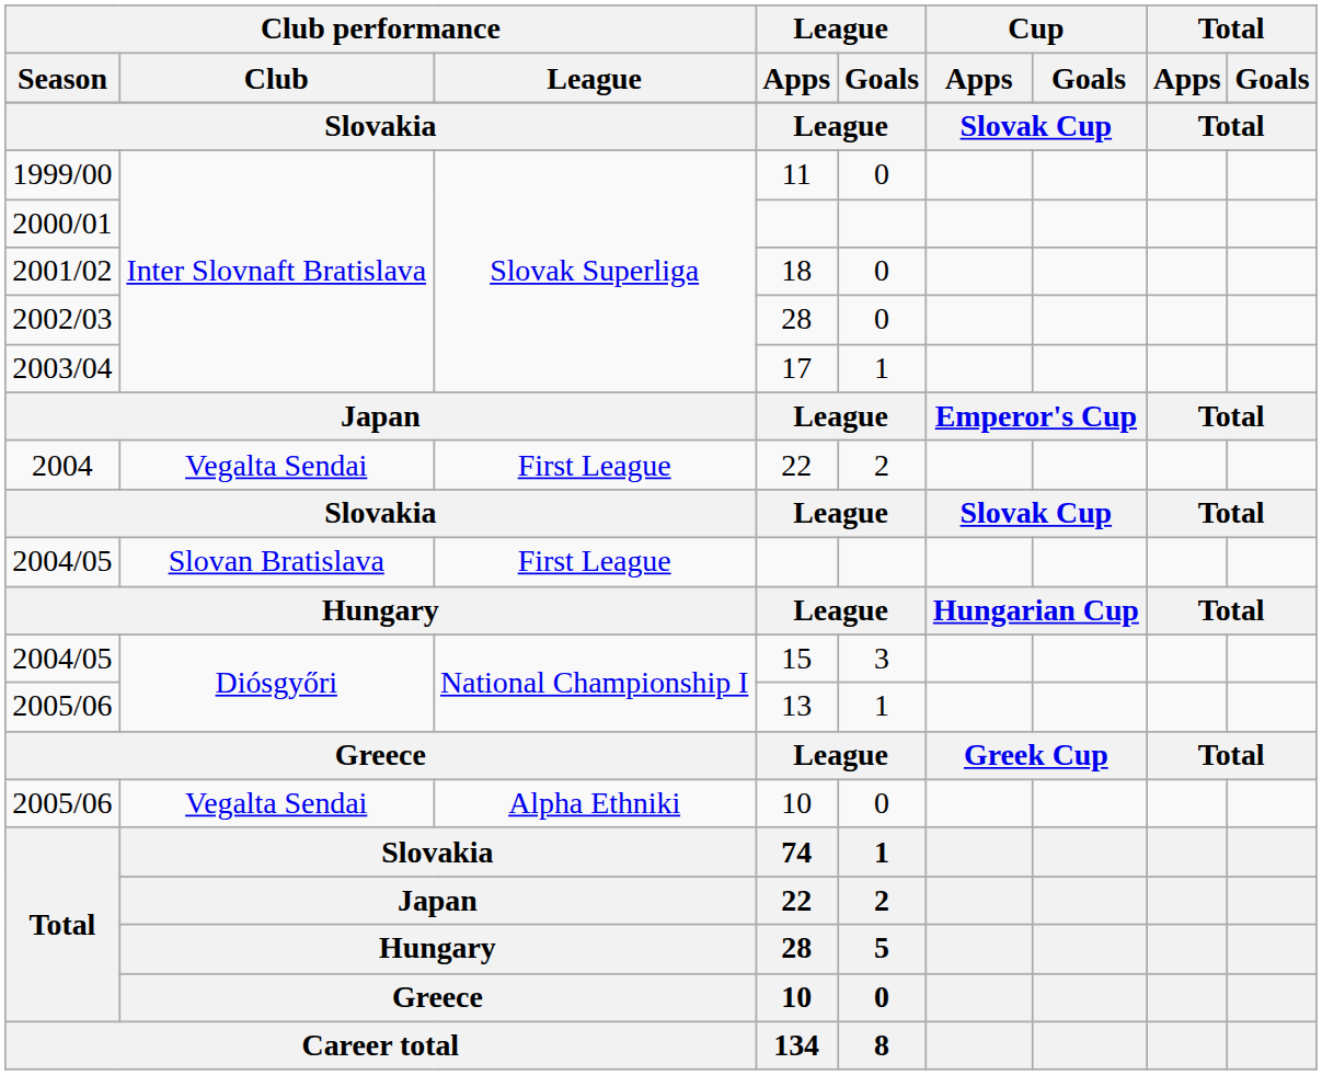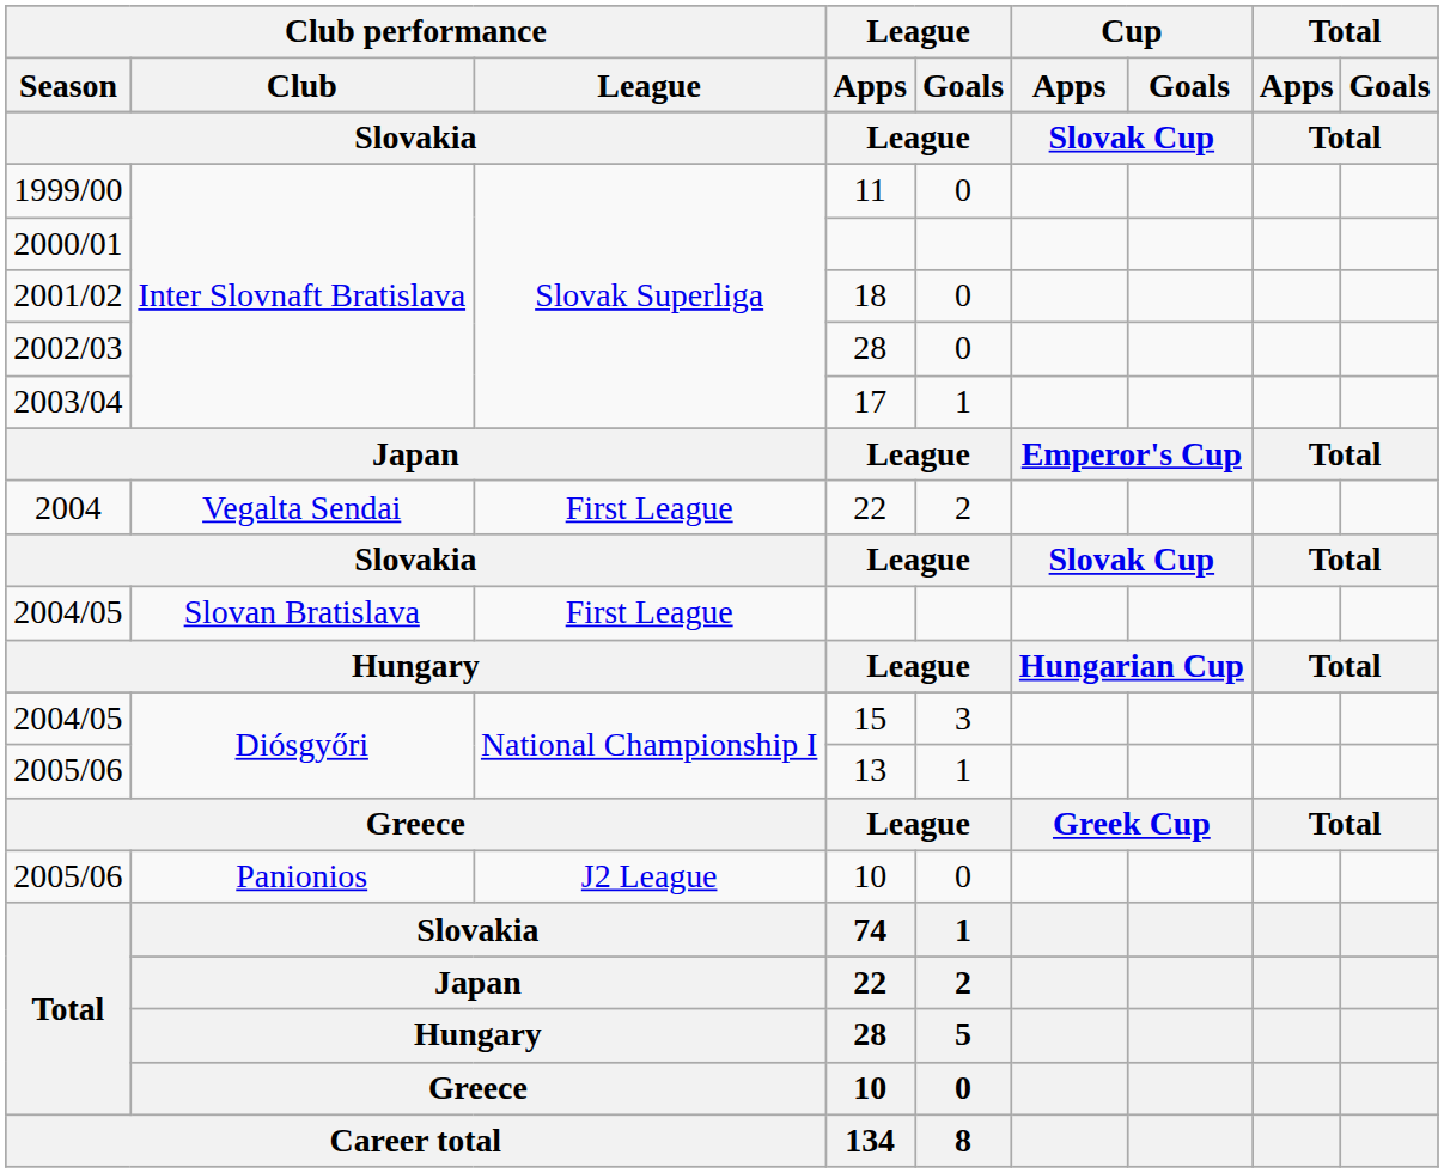 <table class="wikitable" style="text-align:center">
 <tr>
 <th colspan=3>Club performance</th>
 <th colspan=2>League</th>
 <th colspan=2>Cup</th>
 <th colspan=2>Total</th>
 </tr>
 <tr>
 <th>Season</th>
 <th>Club</th>
 <th>League</th>
 <th>Apps</th>
 <th>Goals</th>
 <th>Apps</th>
 <th>Goals</th>
 <th>Apps</th>
 <th>Goals</th>
 </tr>
 <tr>
 </tr>
 <tr>
 <th colspan=3>Slovakia</th>
 <th colspan=2>League</th>
 <th colspan=2><a href='#'>Slovak Cup</a></th>
 <th colspan=2>Total</th>
 </tr>
 <tr>
 <td>1999/00</td>
 <td rowspan="5"><a href='#'>Inter Slovnaft Bratislava</a></td>
 <td rowspan="5"><a href='#'>Slovak Superliga</a></td>
 <td>11</td>
 <td>0</td>
 <td></td>
 <td></td>
 <td></td>
 <td></td>
 </tr>
 <tr>
 <td>2000/01</td>
 <td></td>
 <td></td>
 <td></td>
 <td></td>
 <td></td>
 <td></td>
 </tr>
 <tr>
 <td>2001/02</td>
 <td>18</td>
 <td>0</td>
 <td></td>
 <td></td>
 <td></td>
 <td></td>
 </tr>
 <tr>
 <td>2002/03</td>
 <td>28</td>
 <td>0</td>
 <td></td>
 <td></td>
 <td></td>
 <td></td>
 </tr>
 <tr>
 <td>2003/04</td>
 <td>17</td>
 <td>1</td>
 <td></td>
 <td></td>
 <td></td>
 <td></td>
 </tr>
 <tr>
 <th colspan=3>Japan</th>
 <th colspan=2>League</th>
 <th colspan=2><a href='#'>Emperor's Cup</a></th>
 <th colspan=2>Total</th>
 </tr>
 <tr>
 <td>2004</td>
 <td><a href='#'>Vegalta Sendai</a></td>
 <td><a href='#'>First League</a></td>
 <td>22</td>
 <td>2</td>
 <td></td>
 <td></td>
 <td></td>
 <td></td>
 </tr>
 <tr>
 <th colspan=3>Slovakia</th>
 <th colspan=2>League</th>
 <th colspan=2><a href='#'>Slovak Cup</a></th>
 <th colspan=2>Total</th>
 </tr>
 <tr>
 <td>2004/05</td>
 <td><a href='#'>Slovan Bratislava</a></td>
 <td><a href='#'>First League</a></td>
 <td></td>
 <td></td>
 <td></td>
 <td></td>
 <td></td>
 <td></td>
 </tr>
 <tr>
 <th colspan=3>Hungary</th>
 <th colspan=2>League</th>
 <th colspan=2><a href='#'>Hungarian Cup</a></th>
 <th colspan=2>Total</th>
 </tr>
 <tr>
 <td>2004/05</td>
 <td rowspan="2"><a href='#'>Diósgyőri</a></td>
 <td rowspan="2"><a href='#'>National Championship I</a></td>
 <td>15</td>
 <td>3</td>
 <td></td>
 <td></td>
 <td></td>
 <td></td>
 </tr>
 <tr>
 <td>2005/06</td>
 <td>13</td>
 <td>1</td>
 <td></td>
 <td></td>
 <td></td>
 <td></td>
 </tr>
 <tr>
 <th colspan=3>Greece</th>
 <th colspan=2>League</th>
 <th colspan=2><a href='#'>Greek Cup</a></th>
 <th colspan=2>Total</th>
 </tr>
 <tr>
 <td>2005/06</td>
-<td><a href='#'>Vegalta Sendai</a></td>
-<td><a href='#'>Alpha Ethniki</a></td>
+<td><a href='#'>Panionios</a></td>
+<td><a href='#'>J2 League</a></td>
 <td>10</td>
 <td>0</td>
 <td></td>
 <td></td>
 <td></td>
 <td></td>
 </tr>
 <tr>
 <th rowspan=4>Total</th>
 <th colspan=2>Slovakia</th>
 <th>74</th>
 <th>1</th>
 <th></th>
 <th></th>
 <th></th>
 <th></th>
 </tr>
 <tr>
 <th colspan=2>Japan</th>
 <th>22</th>
 <th>2</th>
 <th></th>
 <th></th>
 <th></th>
 <th></th>
 </tr>
 <tr>
 <th colspan=2>Hungary</th>
 <th>28</th>
 <th>5</th>
 <th></th>
 <th></th>
 <th></th>
 <th></th>
 </tr>
 <tr>
 <th colspan=2>Greece</th>
 <th>10</th>
 <th>0</th>
 <th></th>
 <th></th>
 <th></th>
 <th></th>
 </tr>
 <tr>
 <th colspan=3>Career total</th>
 <th>134</th>
 <th>8</th>
 <th></th>
 <th></th>
 <th></th>
 <th></th>
 </tr>
 </table>
